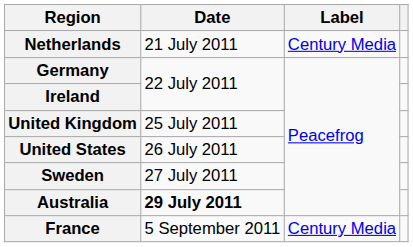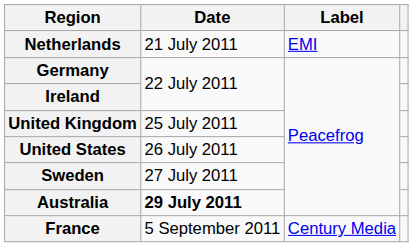 <table class="wikitable plainrowheaders">
 <tr>
 <th scope="col">Region</th>
 <th scope="col">Date</th>
 <th scope="col">Label</th>
 <th scope="col"></th>
 </tr>
 <tr>
 <th scope="row">Netherlands</th>
 <td>21 July 2011</td>
-<td><a href='#'>Century Media</a></td>
+<td><a href='#'>EMI</a></td>
 <td align="center"></td>
 </tr>
 <tr>
 <th scope="row">Germany</th>
 <td rowspan="2">22 July 2011</td>
 <td rowspan="6"><a href='#'>Peacefrog</a></td>
 <td align="center"></td>
 </tr>
 <tr>
 <th scope="row">Ireland</th>
 <td align="center"></td>
 </tr>
 <tr>
 <th scope="row">United Kingdom</th>
 <td>25 July 2011</td>
 <td align="center"></td>
 </tr>
 <tr>
 <th scope="row">United States</th>
 <td>26 July 2011</td>
 <td align="center"></td>
 </tr>
 <tr>
 <th scope="row">Sweden</th>
 <td>27 July 2011</td>
 <td align="center"></td>
 </tr>
 <tr>
 <th scope="row">Australia</th>
 <td><strong>29 July 2011</strong></td>
 <td align="center"></td>
 </tr>
 <tr>
 <th scope="row">France</th>
 <td>5 September 2011</td>
 <td><a href='#'>Century Media</a></td>
 <td align="center"></td>
 </tr>
 </table>
